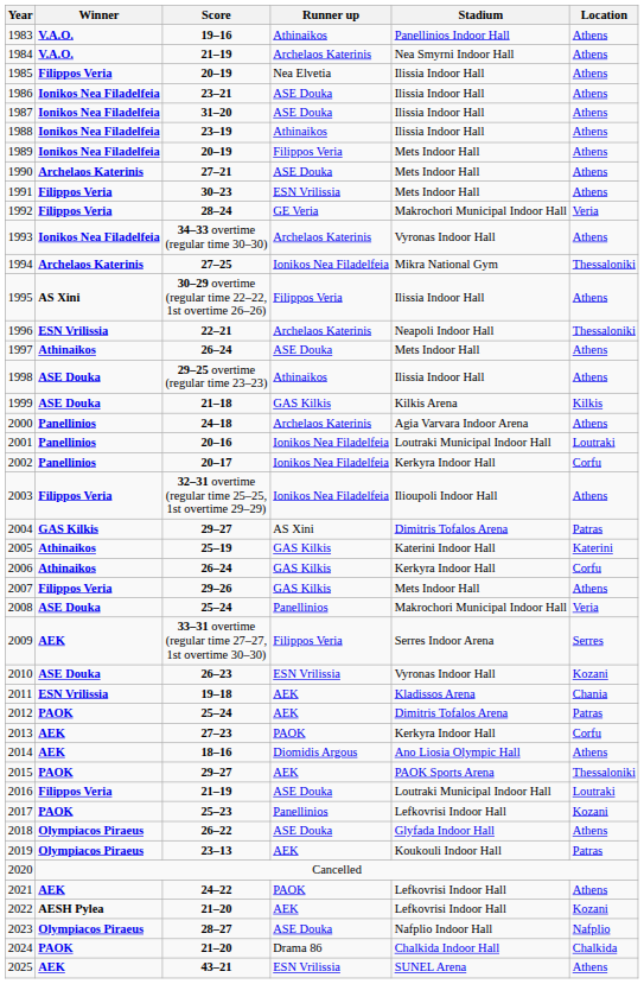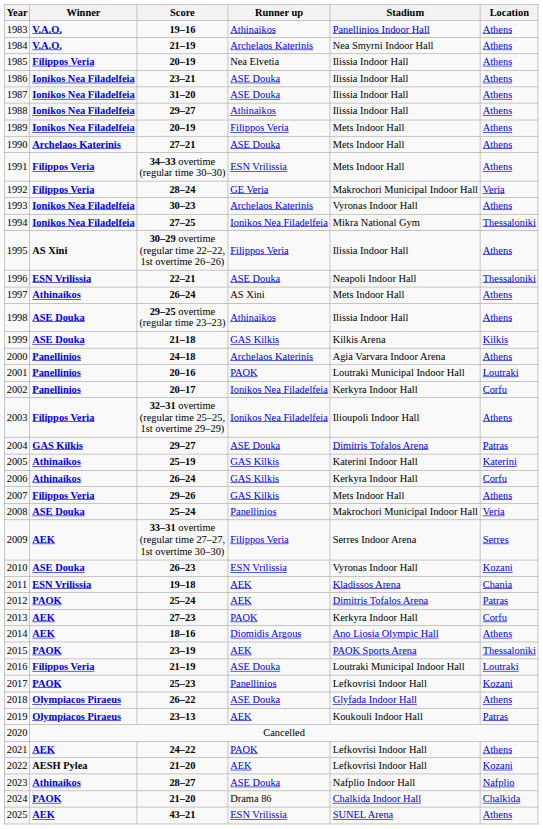 <table class=wikitable>
 <tr>
 <th>Year</th>
 <th>Winner</th>
 <th>Score</th>
 <th>Runner up</th>
 <th>Stadium</th>
 <th>Location</th>
 </tr>
 <tr>
 <td>1983</td>
 <td><strong><a href='#'>V.A.O.</a></strong></td>
 <td style="text-align:center"><strong>19–16</strong></td>
 <td><a href='#'>Athinaikos</a></td>
 <td><a href='#'>Panellinios Indoor Hall</a></td>
 <td><a href='#'>Athens</a></td>
 </tr>
 <tr>
 <td>1984</td>
 <td><strong><a href='#'>V.A.O.</a></strong></td>
 <td style="text-align:center"><strong>21–19</strong></td>
 <td><a href='#'>Archelaos Katerinis</a></td>
 <td>Nea Smyrni Indoor Hall</td>
 <td><a href='#'>Athens</a></td>
 </tr>
 <tr>
 <td>1985</td>
 <td><strong><a href='#'>Filippos Veria</a></strong></td>
 <td style="text-align:center"><strong>20–19</strong></td>
 <td>Nea Elvetia</td>
 <td>Ilissia Indoor Hall</td>
 <td><a href='#'>Athens</a></td>
 </tr>
 <tr>
 <td>1986</td>
 <td><strong><a href='#'>Ionikos Nea Filadelfeia</a></strong></td>
 <td style="text-align:center"><strong>23–21</strong></td>
 <td><a href='#'>ASE Douka</a></td>
 <td>Ilissia Indoor Hall</td>
 <td><a href='#'>Athens</a></td>
 </tr>
 <tr>
 <td>1987</td>
 <td><strong><a href='#'>Ionikos Nea Filadelfeia</a></strong></td>
 <td style="text-align:center"><strong>31–20</strong></td>
 <td><a href='#'>ASE Douka</a></td>
 <td>Ilissia Indoor Hall</td>
 <td><a href='#'>Athens</a></td>
 </tr>
 <tr>
 <td>1988</td>
 <td><strong><a href='#'>Ionikos Nea Filadelfeia</a></strong></td>
-<td style="text-align:center"><strong>23–19</strong></td>
+<td style="text-align:center"><strong>29–27</strong></td>
 <td><a href='#'>Athinaikos</a></td>
 <td>Ilissia Indoor Hall</td>
 <td><a href='#'>Athens</a></td>
 </tr>
 <tr>
 <td>1989</td>
 <td><strong><a href='#'>Ionikos Nea Filadelfeia</a></strong></td>
 <td style="text-align:center"><strong>20–19</strong></td>
 <td><a href='#'>Filippos Veria</a></td>
 <td>Mets Indoor Hall</td>
 <td><a href='#'>Athens</a></td>
 </tr>
 <tr>
 <td>1990</td>
 <td><strong><a href='#'>Archelaos Katerinis</a></strong></td>
 <td style="text-align:center"><strong>27–21</strong></td>
 <td><a href='#'>ASE Douka</a></td>
 <td>Mets Indoor Hall</td>
 <td><a href='#'>Athens</a></td>
 </tr>
 <tr>
 <td>1991</td>
 <td><strong><a href='#'>Filippos Veria</a></strong></td>
-<td style="text-align:center"><strong>30–23</strong></td>
+<td style="text-align:center"><strong>34–33</strong> overtime<br>(regular time 30–30)</td>
 <td><a href='#'>ESN Vrilissia</a></td>
 <td>Mets Indoor Hall</td>
 <td><a href='#'>Athens</a></td>
 </tr>
 <tr>
 <td>1992</td>
 <td><strong><a href='#'>Filippos Veria</a></strong></td>
 <td style="text-align:center"><strong>28–24</strong></td>
 <td><a href='#'>GE Veria</a></td>
 <td>Makrochori Municipal Indoor Hall</td>
 <td><a href='#'>Veria</a></td>
 </tr>
 <tr>
 <td>1993</td>
 <td><strong><a href='#'>Ionikos Nea Filadelfeia</a></strong></td>
-<td style="text-align:center"><strong>34–33</strong> overtime<br>(regular time 30–30)</td>
+<td style="text-align:center"><strong>30–23</strong></td>
 <td><a href='#'>Archelaos Katerinis</a></td>
 <td>Vyronas Indoor Hall</td>
 <td><a href='#'>Athens</a></td>
 </tr>
 <tr>
 <td>1994</td>
-<td><strong><a href='#'>Archelaos Katerinis</a></strong></td>
+<td><strong><a href='#'>Ionikos Nea Filadelfeia</a></strong></td>
 <td style="text-align:center"><strong>27–25</strong></td>
 <td><a href='#'>Ionikos Nea Filadelfeia</a></td>
 <td>Mikra National Gym</td>
 <td><a href='#'>Thessaloniki</a></td>
 </tr>
 <tr>
 <td>1995</td>
 <td><strong>AS Xini</strong></td>
 <td style="text-align:center"><strong>30–29</strong> overtime <br>(regular time 22–22,<br> 1st overtime 26–26)</td>
 <td><a href='#'>Filippos Veria</a></td>
 <td>Ilissia Indoor Hall</td>
 <td><a href='#'>Athens</a></td>
 </tr>
 <tr>
 <td>1996</td>
 <td><strong><a href='#'>ESN Vrilissia</a></strong></td>
 <td style="text-align:center"><strong>22–21</strong></td>
-<td><a href='#'>Archelaos Katerinis</a></td>
+<td><a href='#'>ASE Douka</a></td>
 <td>Neapoli Indoor Hall</td>
 <td><a href='#'>Thessaloniki</a></td>
 </tr>
 <tr>
 <td>1997</td>
 <td><strong><a href='#'>Athinaikos</a></strong></td>
 <td style="text-align:center"><strong>26–24</strong></td>
-<td><a href='#'>ASE Douka</a></td>
+<td>AS Xini</td>
 <td>Mets Indoor Hall</td>
 <td><a href='#'>Athens</a></td>
 </tr>
 <tr>
 <td>1998</td>
 <td><strong><a href='#'>ASE Douka</a></strong></td>
 <td style="text-align:center"><strong>29–25</strong> overtime <br>(regular time 23–23)</td>
 <td><a href='#'>Athinaikos</a></td>
 <td>Ilissia Indoor Hall</td>
 <td><a href='#'>Athens</a></td>
 </tr>
 <tr>
 <td>1999</td>
 <td><strong><a href='#'>ASE Douka</a></strong></td>
 <td style="text-align:center"><strong>21–18</strong></td>
 <td><a href='#'>GAS Kilkis</a></td>
 <td>Kilkis Arena</td>
 <td><a href='#'>Kilkis</a></td>
 </tr>
 <tr>
 <td>2000</td>
 <td><strong><a href='#'>Panellinios</a></strong></td>
 <td style="text-align:center"><strong>24–18</strong></td>
 <td><a href='#'>Archelaos Katerinis</a></td>
 <td>Agia Varvara Indoor Arena</td>
 <td><a href='#'>Athens</a></td>
 </tr>
 <tr>
 <td>2001</td>
 <td><strong><a href='#'>Panellinios</a></strong></td>
 <td style="text-align:center"><strong>20–16</strong></td>
-<td><a href='#'>Ionikos Nea Filadelfeia</a></td>
+<td><a href='#'>PAOK</a></td>
 <td>Loutraki Municipal Indoor Hall</td>
 <td><a href='#'>Loutraki</a></td>
 </tr>
 <tr>
 <td>2002</td>
 <td><strong><a href='#'>Panellinios</a></strong></td>
 <td style="text-align:center"><strong>20–17</strong></td>
 <td><a href='#'>Ionikos Nea Filadelfeia</a></td>
 <td>Kerkyra Indoor Hall</td>
 <td><a href='#'>Corfu</a></td>
 </tr>
 <tr>
 <td>2003</td>
 <td><strong><a href='#'>Filippos Veria</a></strong></td>
 <td style="text-align:center"><strong>32–31</strong> overtime<br> (regular time 25–25,<br> 1st overtime 29–29)</td>
 <td><a href='#'>Ionikos Nea Filadelfeia</a></td>
 <td>Ilioupoli Indoor Hall</td>
 <td><a href='#'>Athens</a></td>
 </tr>
 <tr>
 <td>2004</td>
 <td><strong><a href='#'>GAS Kilkis</a></strong></td>
 <td style="text-align:center"><strong>29–27</strong></td>
-<td>AS Xini</td>
+<td><a href='#'>ASE Douka</a></td>
 <td><a href='#'>Dimitris Tofalos Arena</a></td>
 <td><a href='#'>Patras</a></td>
 </tr>
 <tr>
 <td>2005</td>
 <td><strong><a href='#'>Athinaikos</a></strong></td>
 <td style="text-align:center"><strong>25–19</strong></td>
 <td><a href='#'>GAS Kilkis</a></td>
 <td>Katerini Indoor Hall</td>
 <td><a href='#'>Katerini</a></td>
 </tr>
 <tr>
 <td>2006</td>
 <td><strong><a href='#'>Athinaikos</a></strong></td>
 <td style="text-align:center"><strong>26–24</strong></td>
 <td><a href='#'>GAS Kilkis</a></td>
 <td>Kerkyra Indoor Hall</td>
 <td><a href='#'>Corfu</a></td>
 </tr>
 <tr>
 <td>2007</td>
 <td><strong><a href='#'>Filippos Veria</a></strong></td>
 <td style="text-align:center"><strong>29–26</strong></td>
 <td><a href='#'>GAS Kilkis</a></td>
 <td>Mets Indoor Hall</td>
 <td><a href='#'>Athens</a></td>
 </tr>
 <tr>
 <td>2008</td>
 <td><strong><a href='#'>ASE Douka</a></strong></td>
 <td style="text-align:center"><strong>25–24</strong></td>
 <td><a href='#'>Panellinios</a></td>
 <td>Makrochori Municipal Indoor Hall</td>
 <td><a href='#'>Veria</a></td>
 </tr>
 <tr>
 <td>2009</td>
 <td><strong><a href='#'>AEK</a></strong></td>
 <td style="text-align:center"><strong>33–31</strong> overtime<br> (regular time 27–27,<br> 1st overtime 30–30)</td>
 <td><a href='#'>Filippos Veria</a></td>
 <td>Serres Indoor Arena</td>
 <td><a href='#'>Serres</a></td>
 </tr>
 <tr>
 <td>2010</td>
 <td><strong><a href='#'>ASE Douka</a></strong></td>
 <td style="text-align:center"><strong>26–23</strong></td>
 <td><a href='#'>ESN Vrilissia</a></td>
 <td>Vyronas Indoor Hall</td>
 <td><a href='#'>Kozani</a></td>
 </tr>
 <tr>
 <td>2011</td>
 <td><strong><a href='#'>ESN Vrilissia</a></strong></td>
 <td style="text-align:center"><strong>19–18</strong></td>
 <td><a href='#'>AEK</a></td>
 <td><a href='#'>Kladissos Arena</a></td>
 <td><a href='#'>Chania</a></td>
 </tr>
 <tr>
 <td>2012</td>
 <td><strong><a href='#'>PAOK</a></strong></td>
 <td style="text-align:center"><strong>25–24</strong></td>
 <td><a href='#'>AEK</a></td>
 <td><a href='#'>Dimitris Tofalos Arena</a></td>
 <td><a href='#'>Patras</a></td>
 </tr>
 <tr>
 <td>2013</td>
 <td><strong><a href='#'>AEK</a></strong></td>
 <td style="text-align:center"><strong>27–23</strong></td>
 <td><a href='#'>PAOK</a></td>
 <td>Kerkyra Indoor Hall</td>
 <td><a href='#'>Corfu</a></td>
 </tr>
 <tr>
 <td>2014</td>
 <td><strong><a href='#'>AEK</a></strong></td>
 <td style="text-align:center"><strong>18–16</strong></td>
 <td><a href='#'>Diomidis Argous</a></td>
 <td><a href='#'>Ano Liosia Olympic Hall</a></td>
 <td><a href='#'>Athens</a></td>
 </tr>
 <tr>
 <td>2015</td>
 <td><strong><a href='#'>PAOK</a></strong></td>
-<td style="text-align:center"><strong>29–27</strong></td>
+<td style="text-align:center"><strong>23–19</strong></td>
 <td><a href='#'>AEK</a></td>
 <td><a href='#'>PAOK Sports Arena</a></td>
 <td><a href='#'>Thessaloniki</a></td>
 </tr>
 <tr>
 <td>2016</td>
 <td><strong><a href='#'>Filippos Veria</a></strong></td>
 <td style="text-align:center"><strong>21–19</strong></td>
 <td><a href='#'>ASE Douka</a></td>
 <td>Loutraki Municipal Indoor Hall</td>
 <td><a href='#'>Loutraki</a></td>
 </tr>
 <tr>
 <td>2017</td>
 <td><strong><a href='#'>PAOK</a></strong></td>
 <td style="text-align:center"><strong>25–23</strong></td>
 <td><a href='#'>Panellinios</a></td>
 <td>Lefkovrisi Indoor Hall</td>
 <td><a href='#'>Kozani</a></td>
 </tr>
 <tr>
 <td>2018</td>
 <td><strong><a href='#'>Olympiacos Piraeus</a></strong></td>
 <td style="text-align:center"><strong>26–22</strong></td>
 <td><a href='#'>ASE Douka</a></td>
 <td><a href='#'>Glyfada Indoor Hall</a></td>
 <td><a href='#'>Athens</a></td>
 </tr>
 <tr>
 <td>2019</td>
 <td><strong><a href='#'>Olympiacos Piraeus</a></strong></td>
 <td style="text-align:center"><strong>23–13</strong></td>
 <td><a href='#'>AEK</a></td>
 <td>Koukouli Indoor Hall</td>
 <td><a href='#'>Patras</a></td>
 </tr>
 <tr>
 <td>2020</td>
 <td colspan="6" align="center">Cancelled</td>
 </tr>
 <tr>
 <td>2021</td>
 <td><strong><a href='#'>AEK</a></strong></td>
 <td style="text-align:center"><strong>24–22</strong></td>
 <td><a href='#'>PAOK</a></td>
 <td>Lefkovrisi Indoor Hall</td>
 <td><a href='#'>Athens</a></td>
 </tr>
 <tr>
 <td>2022</td>
 <td><strong>AESH Pylea</strong></td>
 <td style="text-align:center"><strong>21–20</strong></td>
 <td><a href='#'>AEK</a></td>
 <td>Lefkovrisi Indoor Hall</td>
 <td><a href='#'>Kozani</a></td>
 </tr>
 <tr>
 <td>2023</td>
-<td><strong><a href='#'>Olympiacos Piraeus</a></strong></td>
+<td><strong><a href='#'>Athinaikos</a></strong></td>
 <td style="text-align:center"><strong>28–27</strong></td>
 <td><a href='#'>ASE Douka</a></td>
 <td>Nafplio Indoor Hall</td>
 <td><a href='#'>Nafplio</a></td>
 </tr>
 <tr>
 <td>2024</td>
 <td><strong><a href='#'>PAOK</a></strong></td>
 <td style="text-align:center"><strong>21–20</strong></td>
 <td>Drama 86</td>
 <td><a href='#'>Chalkida Indoor Hall</a></td>
 <td><a href='#'>Chalkida</a></td>
 </tr>
 <tr>
 <td>2025</td>
 <td><strong><a href='#'>AEK</a></strong></td>
 <td style="text-align:center"><strong>43–21</strong></td>
 <td><a href='#'>ESN Vrilissia</a></td>
 <td><a href='#'>SUNEL Arena</a></td>
 <td><a href='#'>Athens</a></td>
 </tr>
 </table>
